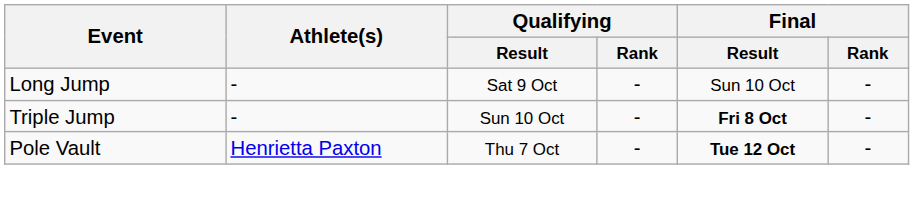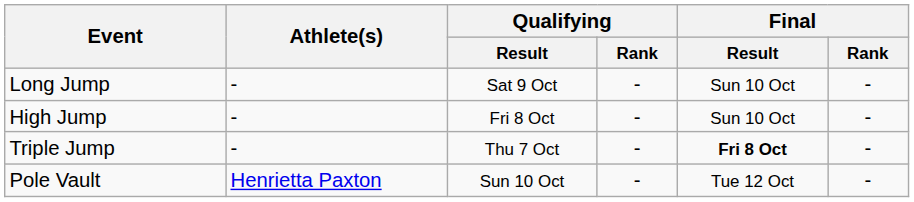 <table class=wikitable style="font-size:90%">
 <tr>
 <th rowspan="2" width=150>Event</th>
 <th rowspan="2" width=150>Athlete(s)</th>
 <th colspan="2" width=150>Qualifying</th>
 <th colspan="2" width=150>Final</th>
 </tr>
 <tr>
 <th style="line-height:1em" width=100><small>Result</small></th>
 <th style="line-height:1em" width=50><small>Rank</small></th>
 <th style="line-height:1em" width=100><small>Result</small></th>
 <th style="line-height:1em" width=50><small>Rank</small></th>
 </tr>
 <tr>
 <td>Long Jump</td>
 <td>-</td>
 <td align="center"><small>Sat 9 Oct</small></td>
 <td align="center">-</td>
 <td align="center"><small>Sun 10 Oct</small></td>
 <td align="center">-</td>
 </tr>
 <tr>
+<td>High Jump</td>
+<td>-</td>
+<td align="center"><small>Fri 8 Oct</small></td>
+<td align="center">-</td>
+<td align="center"><small>Sun 10 Oct</small></td>
+<td align="center">-</td>
+</tr>
+<tr>
 <td>Triple Jump</td>
 <td>-</td>
-<td align="center"><small>Sun 10 Oct</small></td>
+<td align="center"><small>Thu 7 Oct</small></td>
 <td align="center">-</td>
 <td align="center"><strong><small>Fri 8 Oct</small></strong></td>
 <td align="center">-</td>
 </tr>
 <tr>
 <td>Pole Vault</td>
 <td><a href='#'>Henrietta Paxton</a></td>
-<td align="center"><small>Thu 7 Oct</small></td>
+<td align="center"><small>Sun 10 Oct</small></td>
 <td align="center">-</td>
-<td align="center"><strong><small>Tue 12 Oct</small></strong></td>
+<td align="center"><small>Tue 12 Oct</small></td>
 <td align="center">-</td>
 </tr>
 </table>
